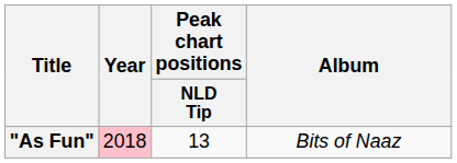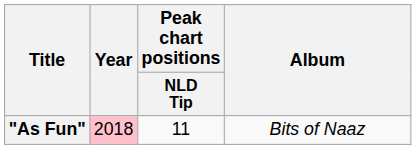 <table class="wikitable plainrowheaders" style="text-align:center;">
 <tr>
 <th scope="col" rowspan="2">Title</th>
 <th scope="col" rowspan="2">Year</th>
 <th scope="col" colspan="1">Peak chart positions</th>
 <th rowspan="2" style="width:10em;">Album</th>
 </tr>
 <tr>
 <th scope="col" style="width:2.5em;font-size:90%;">NLD<br>Tip</th>
 </tr>
 <tr>
 <th scope="row">"As Fun"</th>
 <td style="background: pink;">2018</td>
-<td>13</td>
+<td>11</td>
 <td><em>Bits of Naaz</em></td>
 </tr>
 </table>
